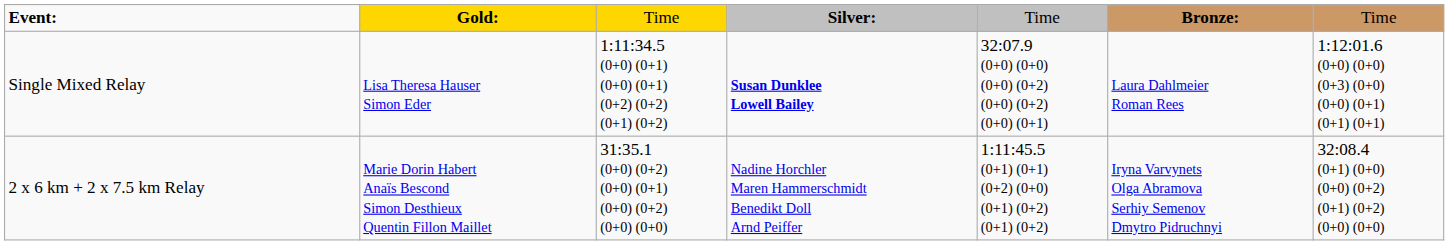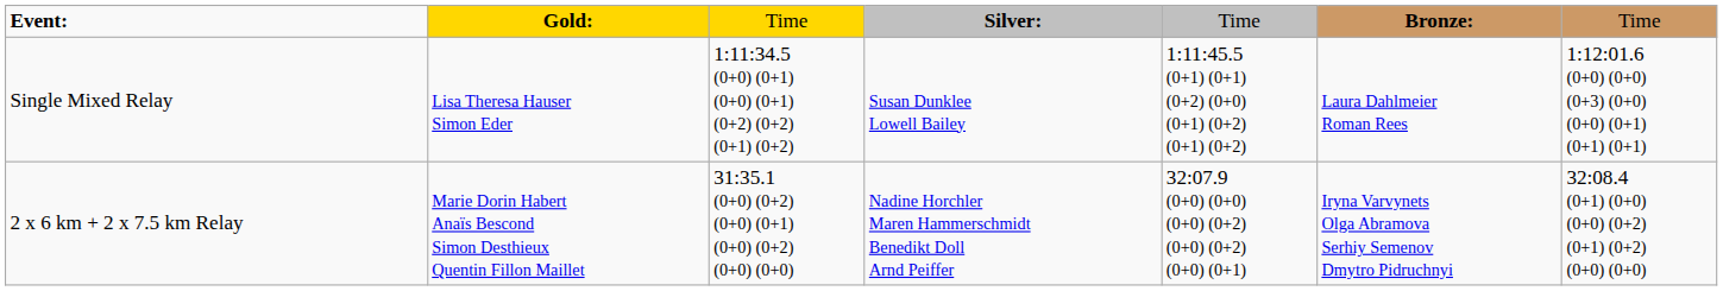 <table class="wikitable" width=85%>
 <tr>
 <td><strong>Event:</strong></td>
 <td style="text-align:center;background-color:gold;"><strong>Gold:</strong></td>
 <td style="text-align:center;background-color:gold;">Time</td>
 <td style="text-align:center;background-color:silver;"><strong>Silver:</strong></td>
 <td style="text-align:center;background-color:silver;">Time</td>
 <td style="text-align:center;background-color:#CC9966;"><strong>Bronze:</strong></td>
 <td style="text-align:center;background-color:#CC9966;">Time</td>
 </tr>
 <tr>
 <td>Single Mixed Relay<br></td>
 <td><strong></strong><br><small><a href='#'>Lisa Theresa Hauser</a><br><a href='#'>Simon Eder</a></small></td>
 <td>1:11:34.5<br><small>(0+0) (0+1)<br>(0+0) (0+1)<br>(0+2) (0+2)<br>(0+1) (0+2)</small></td>
-<td><strong><br><small><a href='#'>Susan Dunklee</a><br><a href='#'>Lowell Bailey</a></small></strong></td>
-<td>32:07.9<br><small>(0+0) (0+0)<br>(0+0) (0+2)<br>(0+0) (0+2)<br>(0+0) (0+1)</small></td>
+<td><br><small><a href='#'>Susan Dunklee</a><br><a href='#'>Lowell Bailey</a></small></td>
+<td>1:11:45.5<br><small>(0+1) (0+1)<br>(0+2) (0+0)<br>(0+1) (0+2)<br>(0+1) (0+2)</small></td>
 <td><br><small><a href='#'>Laura Dahlmeier</a><br><a href='#'>Roman Rees</a></small></td>
 <td>1:12:01.6<br><small>(0+0) (0+0)<br>(0+3) (0+0)<br>(0+0) (0+1)<br>(0+1) (0+1)</small></td>
 </tr>
 <tr>
 <td>2 x 6 km + 2 x 7.5 km Relay<br></td>
 <td><strong></strong><br><small><a href='#'>Marie Dorin Habert</a><br><a href='#'>Anaïs Bescond</a><br><a href='#'>Simon Desthieux</a><br><a href='#'>Quentin Fillon Maillet</a></small></td>
 <td>31:35.1<br><small>(0+0) (0+2)<br>(0+0) (0+1)<br>(0+0) (0+2)<br>(0+0) (0+0)</small></td>
 <td><br><small><a href='#'>Nadine Horchler</a><br><a href='#'>Maren Hammerschmidt</a><br><a href='#'>Benedikt Doll</a><br><a href='#'>Arnd Peiffer</a></small></td>
-<td>1:11:45.5<br><small>(0+1) (0+1)<br>(0+2) (0+0)<br>(0+1) (0+2)<br>(0+1) (0+2)</small></td>
+<td>32:07.9<br><small>(0+0) (0+0)<br>(0+0) (0+2)<br>(0+0) (0+2)<br>(0+0) (0+1)</small></td>
 <td><br><small><a href='#'>Iryna Varvynets</a><br><a href='#'>Olga Abramova</a><br><a href='#'>Serhiy Semenov</a><br><a href='#'>Dmytro Pidruchnyi</a></small></td>
 <td>32:08.4<br><small>(0+1) (0+0)<br>(0+0) (0+2)<br>(0+1) (0+2)<br>(0+0) (0+0)</small></td>
 </tr>
 </table>
